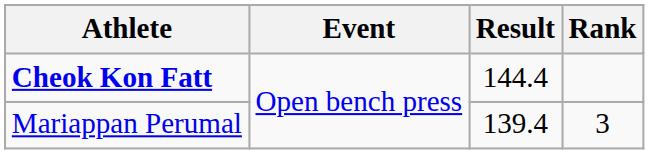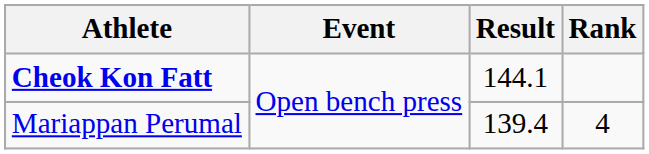 <table class="wikitable" style="font-size:90%">
 <tr>
 <th>Athlete</th>
 <th>Event</th>
 <th>Result</th>
 <th>Rank</th>
 </tr>
 <tr align=center>
 <td align=left><strong><a href='#'>Cheok Kon Fatt</a></strong></td>
 <td align=left rowspan=2><a href='#'>Open bench press</a></td>
-<td>144.4</td>
+<td>144.1</td>
 <td></td>
 </tr>
 <tr align=center>
 <td align=left><a href='#'>Mariappan Perumal</a></td>
 <td>139.4</td>
-<td>3</td>
+<td>4</td>
 </tr>
 </table>
